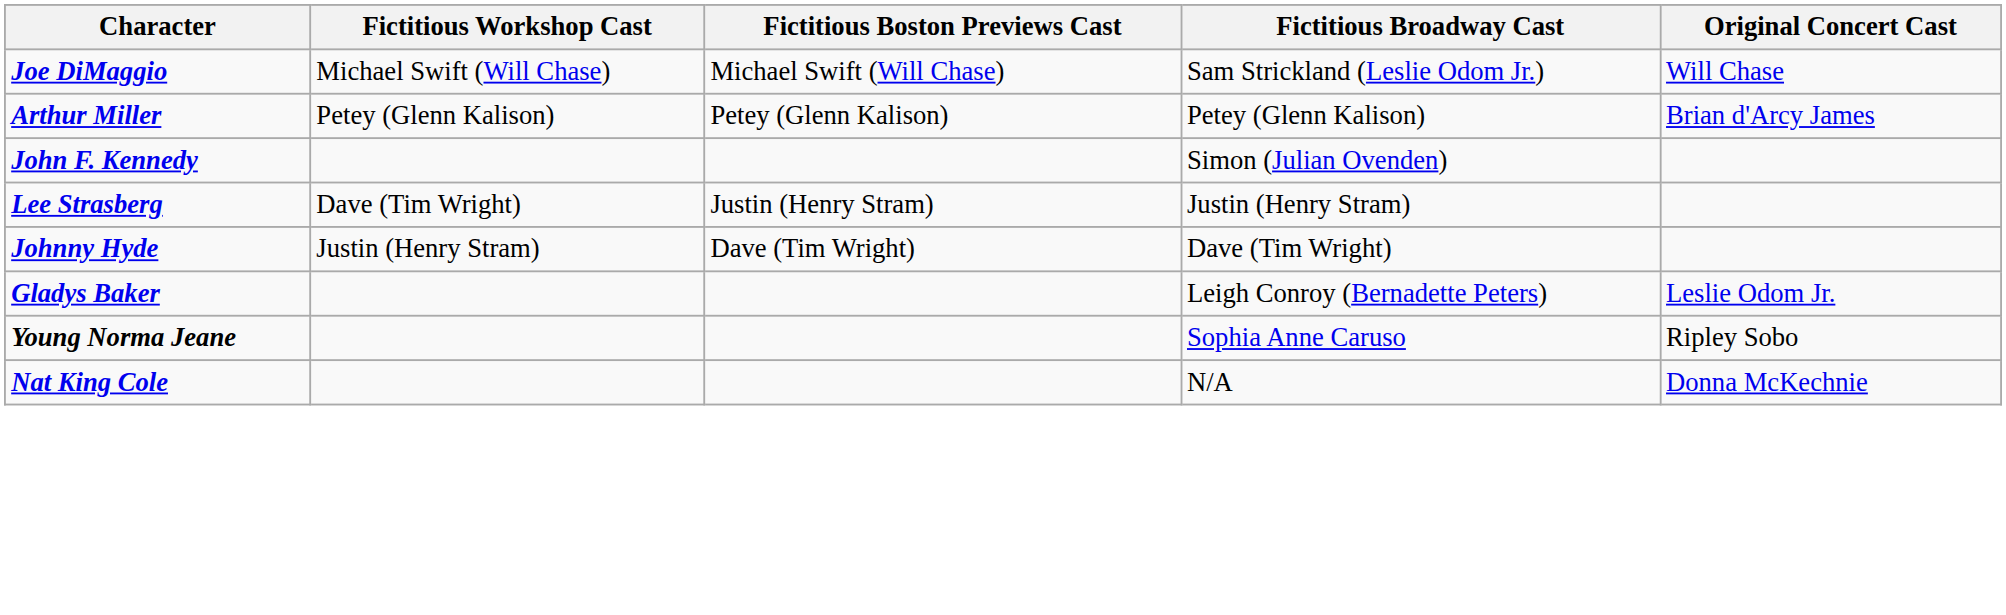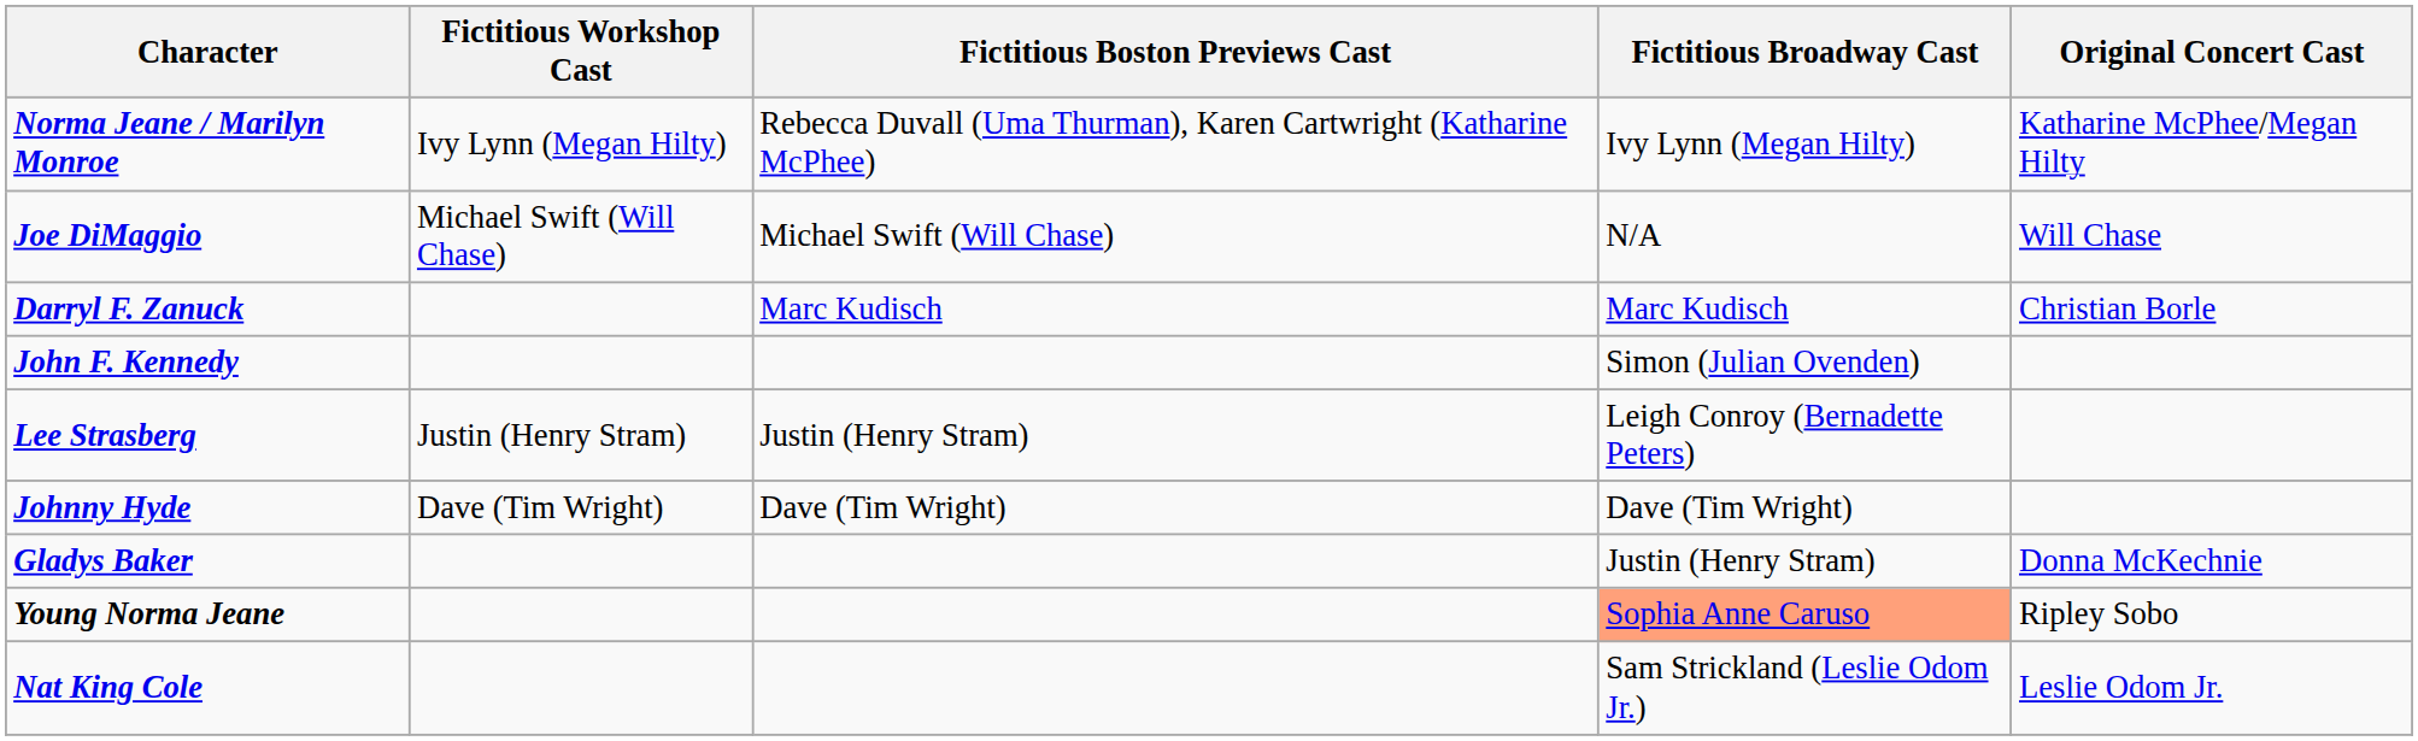 <table class="wikitable" Class="wikitable" style="width:75em; font-size:90%; line-height:1.2">
 <tr>
 <th>Character</th>
 <th>Fictitious Workshop Cast</th>
 <th>Fictitious Boston Previews Cast</th>
 <th>Fictitious Broadway Cast</th>
 <th>Original Concert Cast</th>
 </tr>
 <tr>
+<td><strong><em><a href='#'>Norma Jeane / Marilyn Monroe</a></em></strong></td>
+<td>Ivy Lynn (<a href='#'>Megan Hilty</a>)</td>
+<td>Rebecca Duvall (<a href='#'>Uma Thurman</a>), Karen Cartwright (<a href='#'>Katharine McPhee</a>)</td>
+<td>Ivy Lynn (<a href='#'>Megan Hilty</a>)</td>
+<td><a href='#'>Katharine McPhee</a>/<a href='#'>Megan Hilty</a></td>
+</tr>
+<tr>
 <td><strong><em><a href='#'>Joe DiMaggio</a> </em></strong></td>
 <td>Michael Swift (<a href='#'>Will Chase</a>)</td>
 <td>Michael Swift (<a href='#'>Will Chase</a>)</td>
-<td>Sam Strickland (<a href='#'>Leslie Odom Jr.</a>)</td>
+<td>N/A</td>
 <td><a href='#'>Will Chase</a></td>
 </tr>
 <tr>
-<td><strong><em><a href='#'>Arthur Miller</a></em></strong></td>
-<td>Petey (Glenn Kalison)</td>
-<td>Petey (Glenn Kalison)</td>
-<td>Petey (Glenn Kalison)</td>
-<td><a href='#'>Brian d'Arcy James</a></td>
+<td><strong><em><a href='#'>Darryl F. Zanuck</a></em></strong></td>
+<td></td>
+<td><a href='#'>Marc Kudisch</a></td>
+<td><a href='#'>Marc Kudisch</a></td>
+<td><a href='#'>Christian Borle</a></td>
 </tr>
 <tr>
 <td><strong><em><a href='#'>John F. Kennedy</a></em></strong></td>
 <td></td>
 <td></td>
 <td>Simon (<a href='#'>Julian Ovenden</a>)</td>
 <td></td>
 </tr>
 <tr>
 <td><strong><em><a href='#'>Lee Strasberg</a></em></strong></td>
-<td>Dave (Tim Wright)</td>
 <td>Justin (Henry Stram)</td>
 <td>Justin (Henry Stram)</td>
+<td>Leigh Conroy (<a href='#'>Bernadette Peters</a>)</td>
 <td></td>
 </tr>
 <tr>
 <td><strong><em><a href='#'>Johnny Hyde</a></em></strong></td>
-<td>Justin (Henry Stram)</td>
+<td>Dave (Tim Wright)</td>
 <td>Dave (Tim Wright)</td>
 <td>Dave (Tim Wright)</td>
 <td></td>
 </tr>
 <tr>
 <td><strong><em><a href='#'>Gladys Baker</a></em></strong></td>
 <td></td>
 <td></td>
-<td>Leigh Conroy (<a href='#'>Bernadette Peters</a>)</td>
-<td><a href='#'>Leslie Odom Jr.</a></td>
+<td>Justin (Henry Stram)</td>
+<td><a href='#'>Donna McKechnie</a></td>
 </tr>
 <tr>
 <td><strong><em> Young Norma Jeane</em></strong></td>
 <td></td>
 <td></td>
-<td><a href='#'>Sophia Anne Caruso</a></td>
+<td style="background: lightsalmon;"><a href='#'>Sophia Anne Caruso</a></td>
 <td>Ripley Sobo</td>
 </tr>
 <tr>
 <td><strong><em><a href='#'>Nat King Cole</a></em></strong></td>
 <td></td>
 <td></td>
-<td>N/A</td>
-<td><a href='#'>Donna McKechnie</a></td>
+<td>Sam Strickland (<a href='#'>Leslie Odom Jr.</a>)</td>
+<td><a href='#'>Leslie Odom Jr.</a></td>
 </tr>
 </table>
